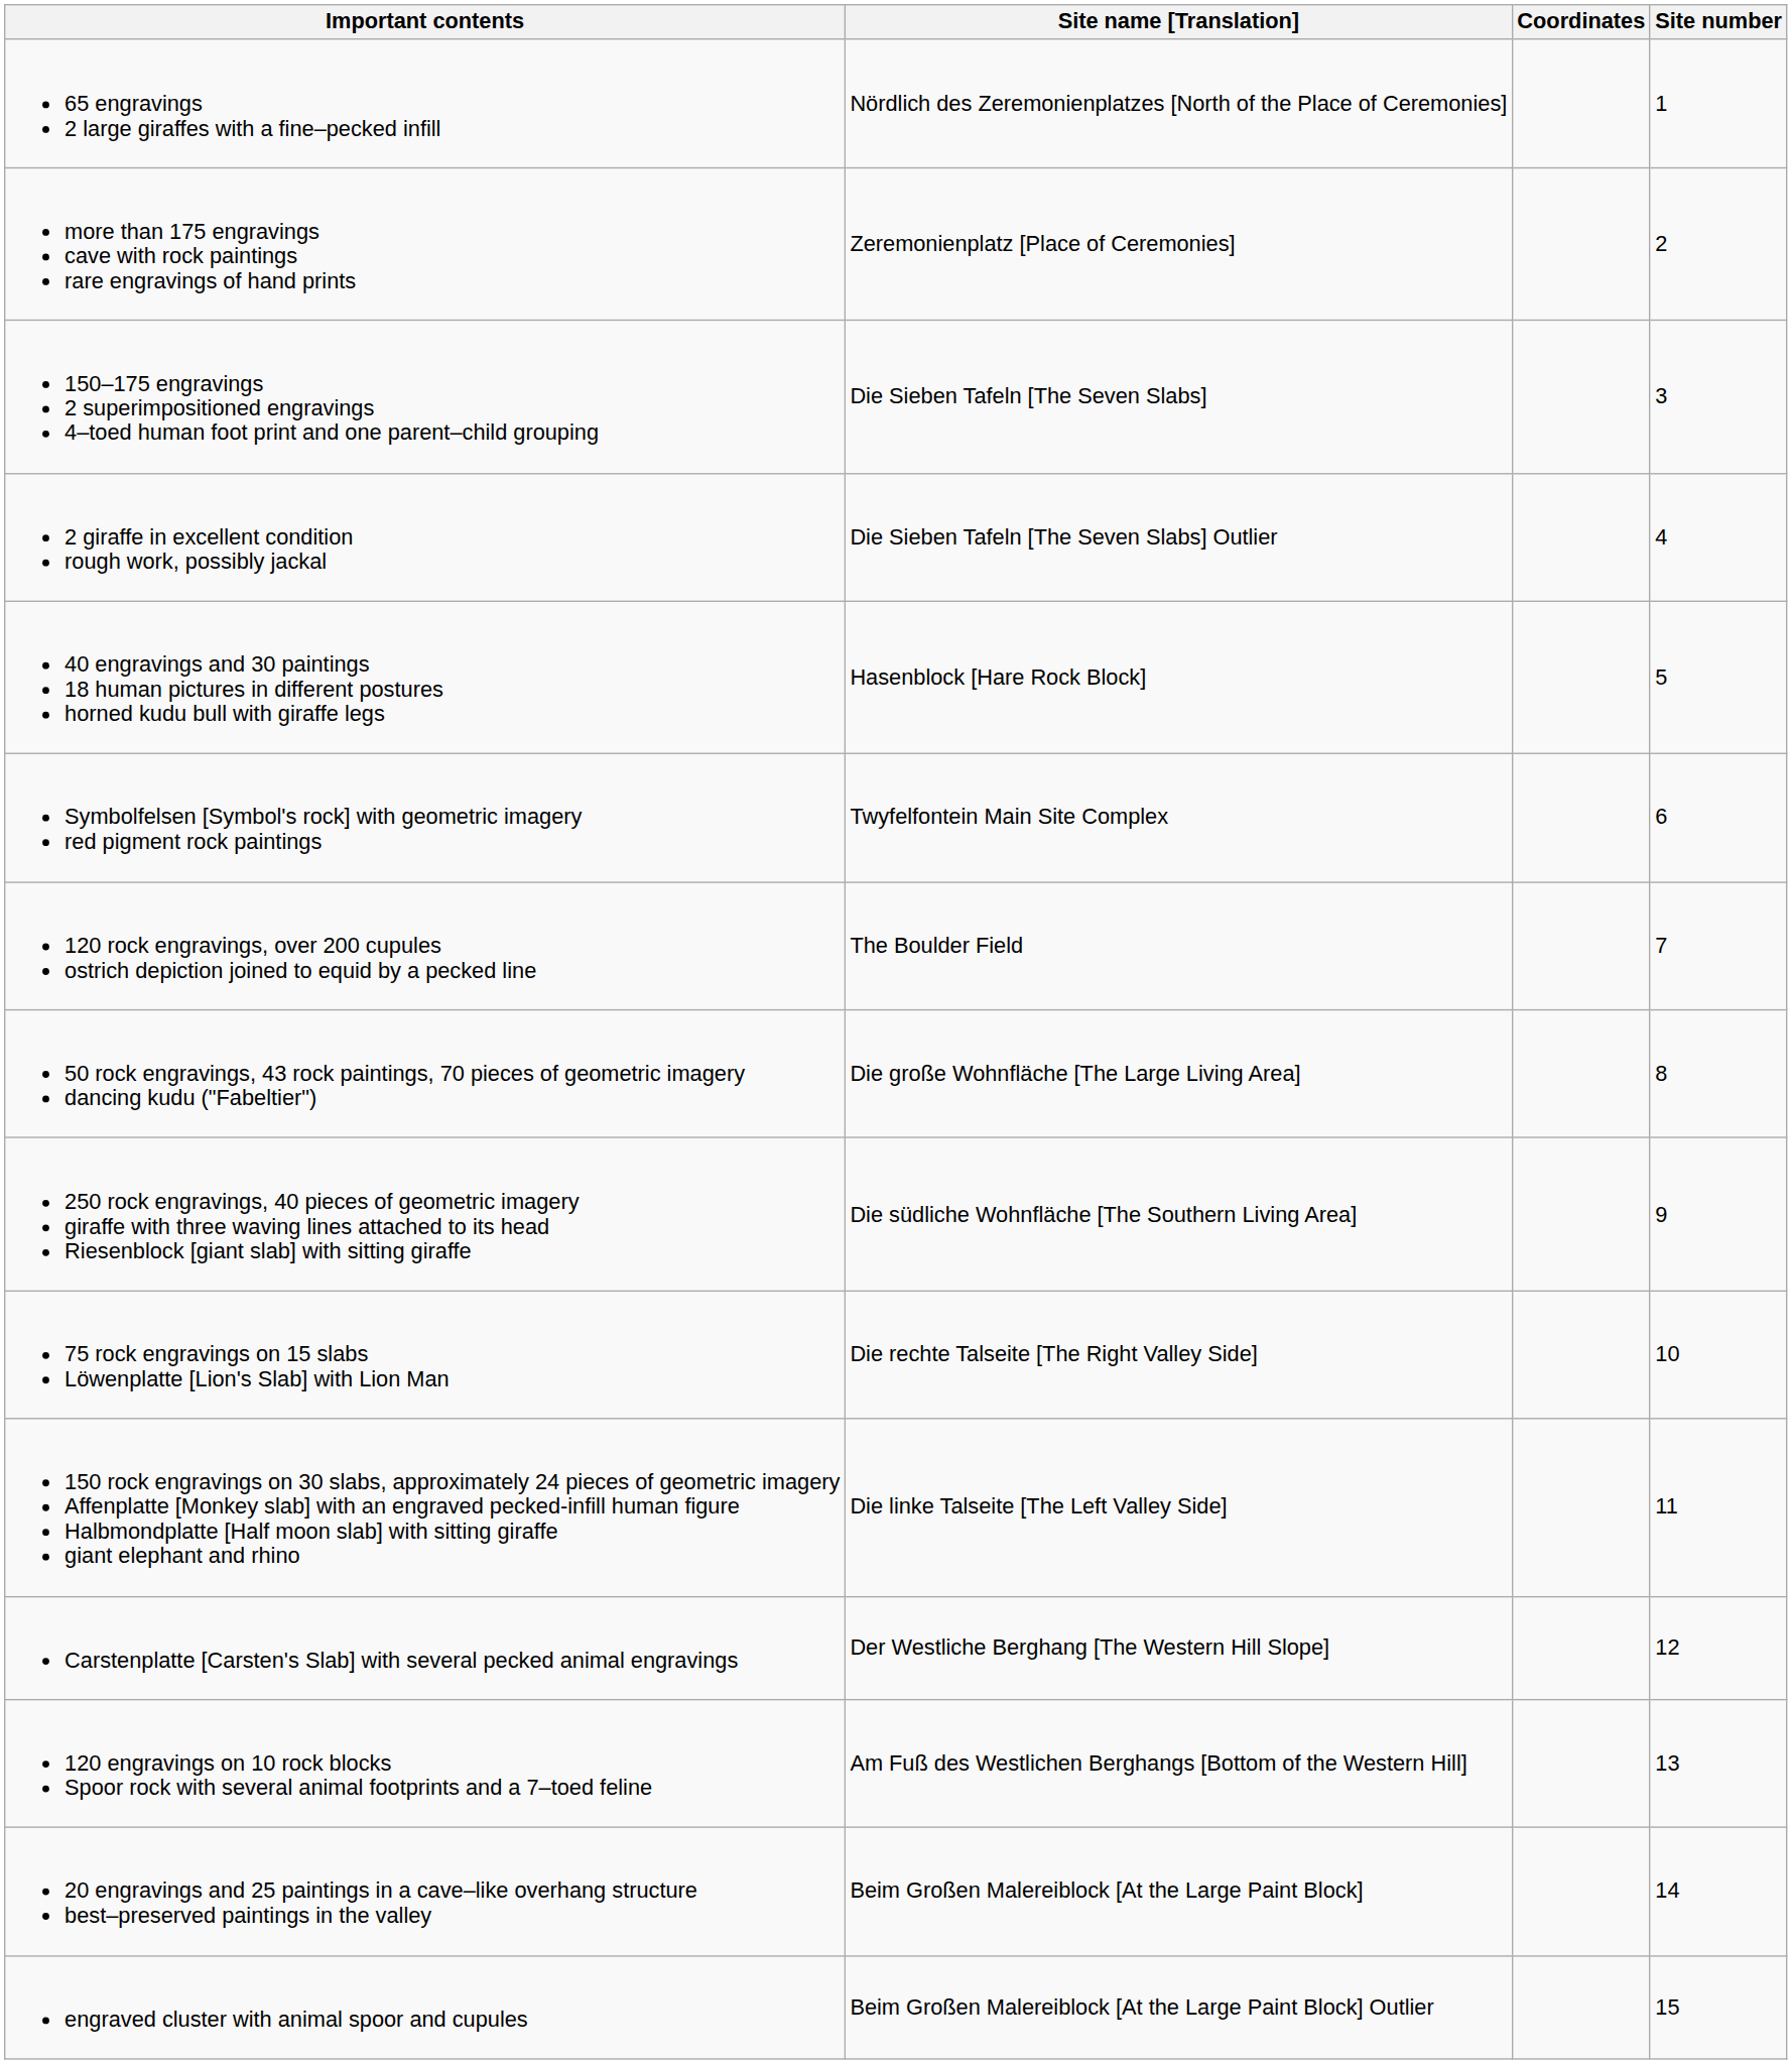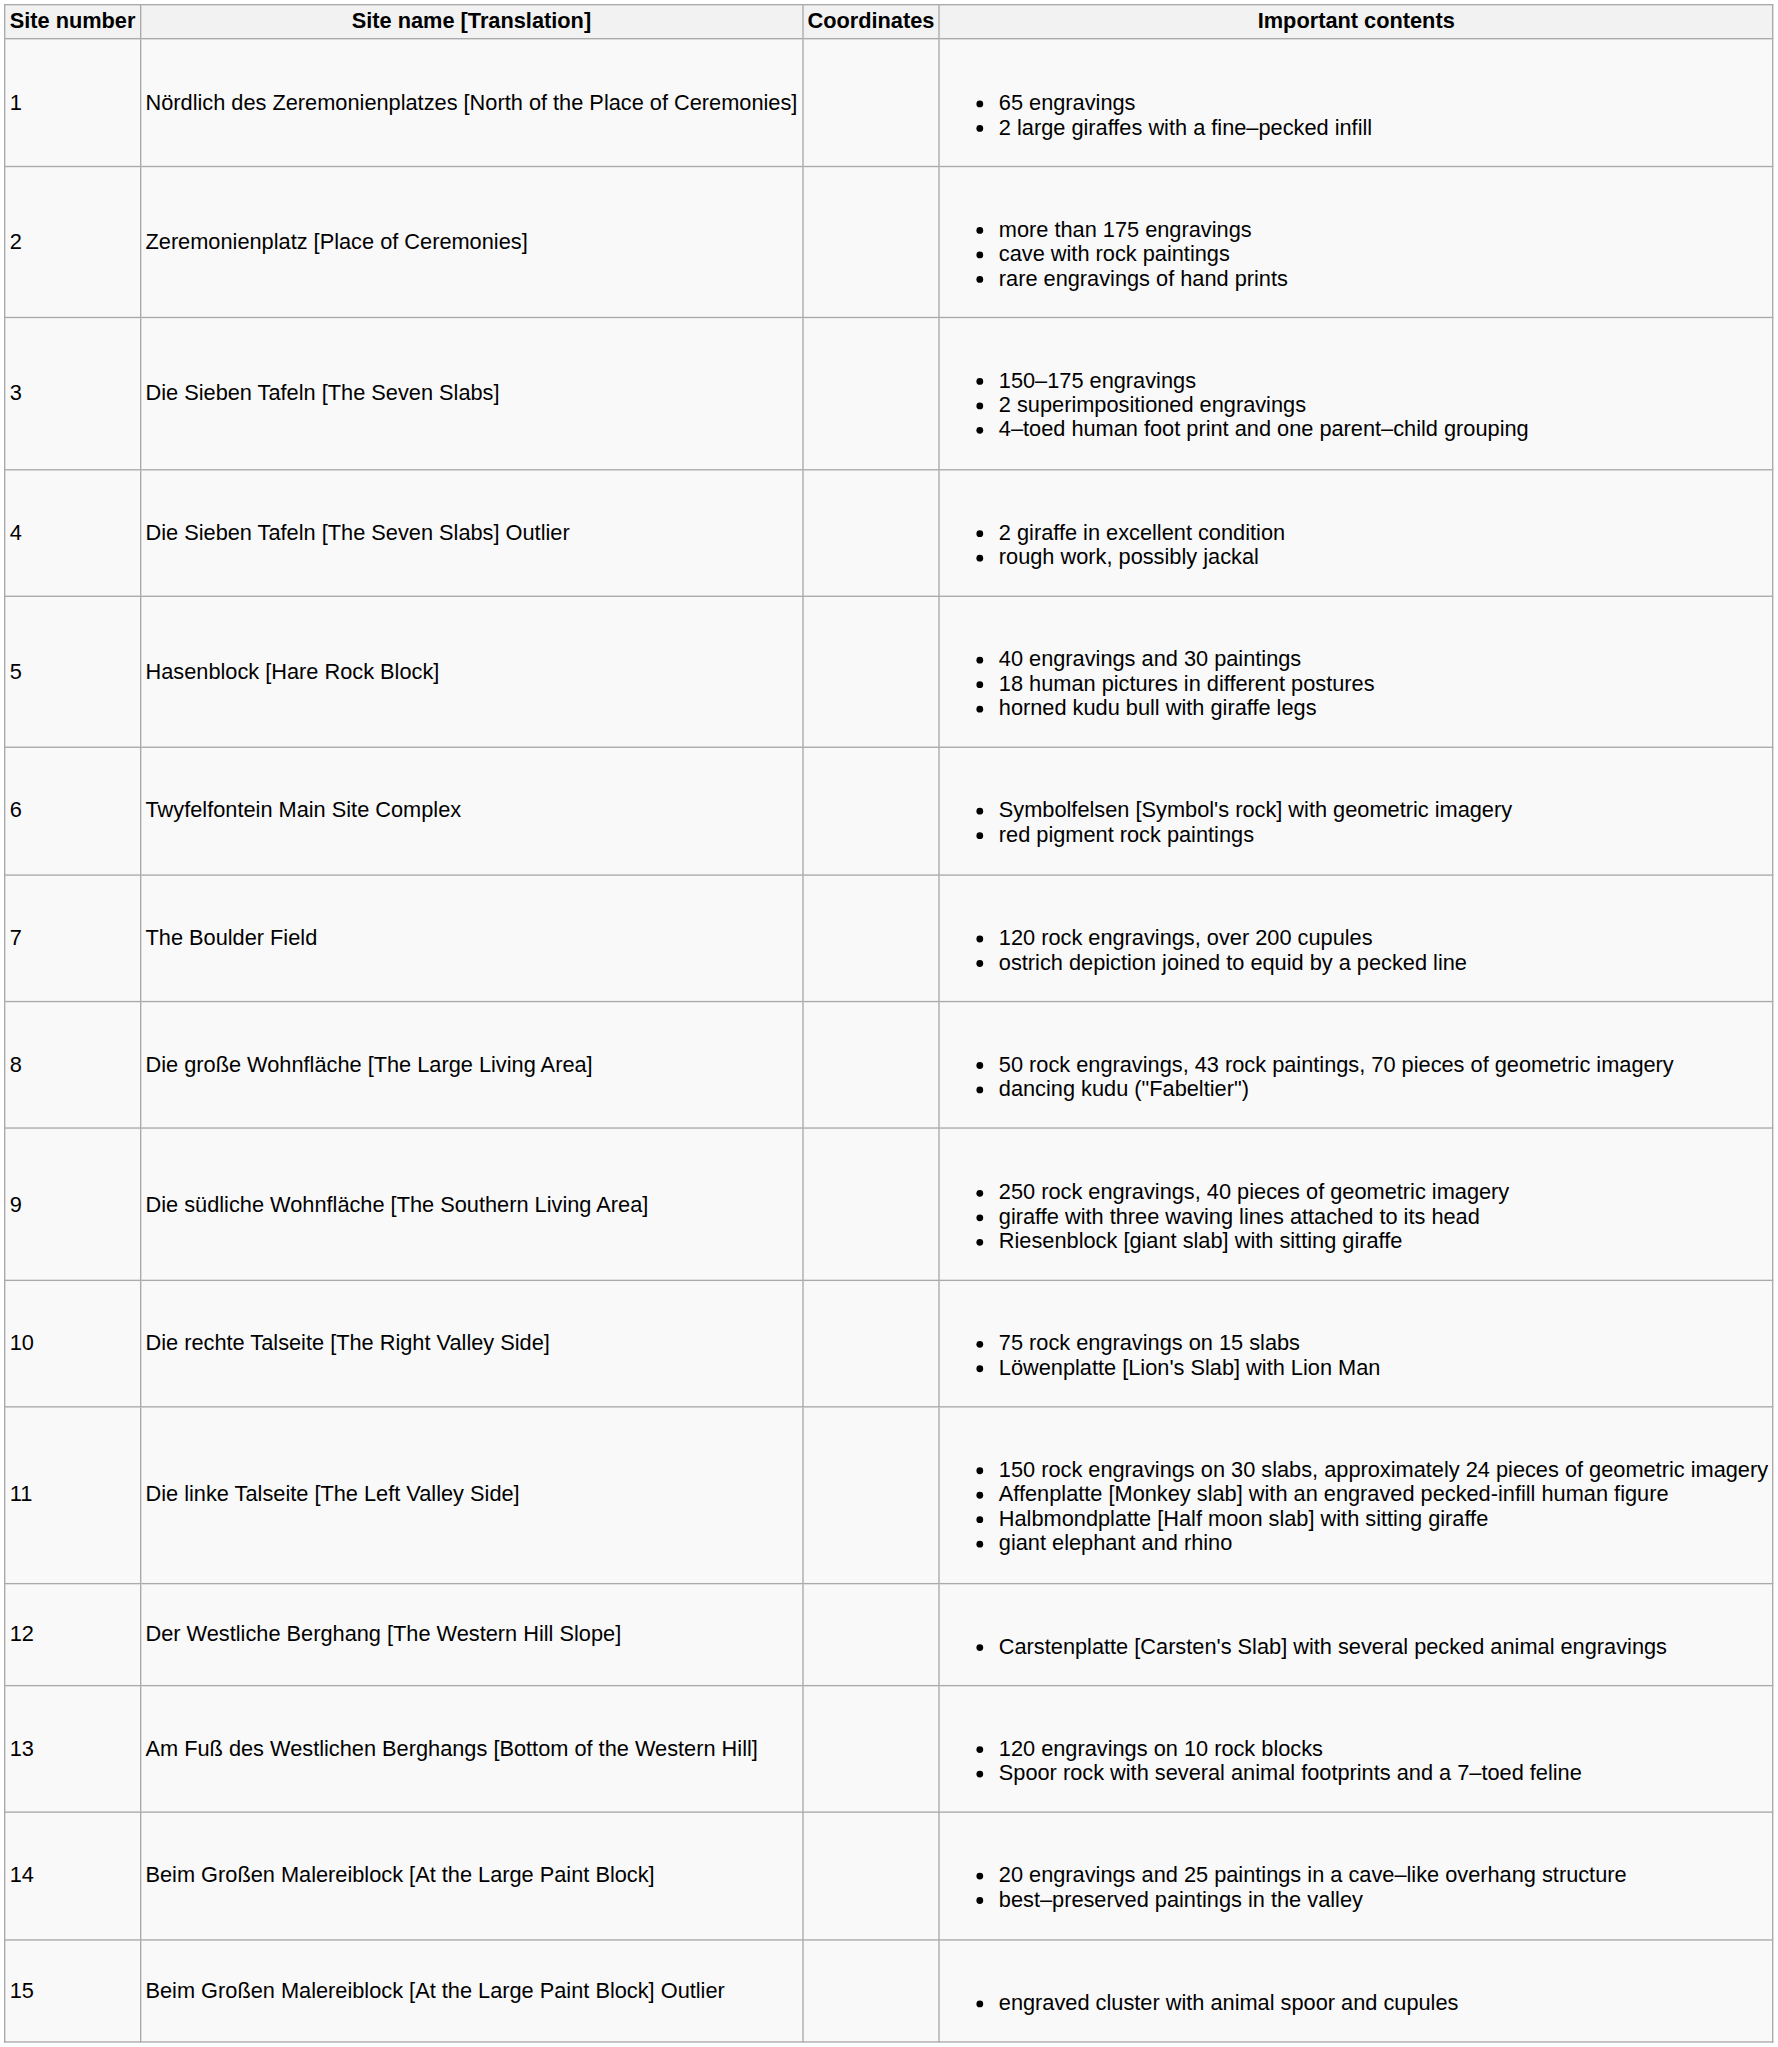 <table class="wikitable">
 <tr>
-<th>Important contents</th>
+<th>Site number</th>
 <th>Site name [Translation]</th>
 <th>Coordinates</th>
-<th>Site number</th>
+<th>Important contents</th>
 </tr>
 <tr>
-<td><br><ul><li>65 engravings</li><li>2 large giraffes with a fine–pecked infill</li></ul></td>
+<td>1</td>
 <td>Nördlich des Zeremonienplatzes [North of the Place of Ceremonies]</td>
 <td></td>
-<td>1</td>
+<td><br><ul><li>65 engravings</li><li>2 large giraffes with a fine–pecked infill</li></ul></td>
 </tr>
 <tr>
-<td><br><ul><li>more than 175 engravings</li><li>cave with rock paintings</li><li>rare engravings of hand prints</li></ul></td>
+<td>2</td>
 <td>Zeremonienplatz [Place of Ceremonies]</td>
 <td></td>
-<td>2</td>
+<td><br><ul><li>more than 175 engravings</li><li>cave with rock paintings</li><li>rare engravings of hand prints</li></ul></td>
 </tr>
 <tr>
-<td><br><ul><li>150–175 engravings</li><li>2 superimpositioned engravings</li><li>4–toed human foot print and one parent–child grouping</li></ul></td>
+<td>3</td>
 <td>Die Sieben Tafeln [The Seven Slabs]</td>
 <td></td>
-<td>3</td>
+<td><br><ul><li>150–175 engravings</li><li>2 superimpositioned engravings</li><li>4–toed human foot print and one parent–child grouping</li></ul></td>
 </tr>
 <tr>
-<td><br><ul><li>2 giraffe in excellent condition</li><li>rough work, possibly jackal</li></ul></td>
+<td>4</td>
 <td>Die Sieben Tafeln [The Seven Slabs] Outlier</td>
 <td></td>
-<td>4</td>
+<td><br><ul><li>2 giraffe in excellent condition</li><li>rough work, possibly jackal</li></ul></td>
 </tr>
 <tr>
-<td><br><ul><li>40 engravings and 30 paintings</li><li>18 human pictures in different postures</li><li>horned kudu bull with giraffe legs</li></ul></td>
+<td>5</td>
 <td>Hasenblock [Hare Rock Block]</td>
 <td></td>
-<td>5</td>
+<td><br><ul><li>40 engravings and 30 paintings</li><li>18 human pictures in different postures</li><li>horned kudu bull with giraffe legs</li></ul></td>
 </tr>
 <tr>
-<td><br><ul><li>Symbolfelsen [Symbol's rock] with geometric imagery</li><li>red pigment rock paintings</li></ul></td>
+<td>6</td>
 <td>Twyfelfontein Main Site Complex</td>
 <td></td>
-<td>6</td>
+<td><br><ul><li>Symbolfelsen [Symbol's rock] with geometric imagery</li><li>red pigment rock paintings</li></ul></td>
 </tr>
 <tr>
-<td><br><ul><li>120 rock engravings, over 200 cupules</li><li>ostrich depiction joined to equid by a pecked line</li></ul></td>
+<td>7</td>
 <td>The Boulder Field</td>
 <td></td>
-<td>7</td>
+<td><br><ul><li>120 rock engravings, over 200 cupules</li><li>ostrich depiction joined to equid by a pecked line</li></ul></td>
 </tr>
 <tr>
-<td><br><ul><li>50 rock engravings, 43 rock paintings, 70 pieces of geometric imagery</li><li>dancing kudu ("Fabeltier")</li></ul></td>
+<td>8</td>
 <td>Die große Wohnfläche [The Large Living Area]</td>
 <td></td>
-<td>8</td>
+<td><br><ul><li>50 rock engravings, 43 rock paintings, 70 pieces of geometric imagery</li><li>dancing kudu ("Fabeltier")</li></ul></td>
 </tr>
 <tr>
-<td><br><ul><li>250 rock engravings, 40 pieces of geometric imagery</li><li>giraffe with three waving lines attached to its head</li><li>Riesenblock [giant slab] with sitting giraffe</li></ul></td>
+<td>9</td>
 <td>Die südliche Wohnfläche [The Southern Living Area]</td>
 <td></td>
-<td>9</td>
+<td><br><ul><li>250 rock engravings, 40 pieces of geometric imagery</li><li>giraffe with three waving lines attached to its head</li><li>Riesenblock [giant slab] with sitting giraffe</li></ul></td>
 </tr>
 <tr>
-<td><br><ul><li>75 rock engravings on 15 slabs</li><li>Löwenplatte [Lion's Slab] with Lion Man</li></ul></td>
+<td>10</td>
 <td>Die rechte Talseite [The Right Valley Side]</td>
 <td></td>
-<td>10</td>
+<td><br><ul><li>75 rock engravings on 15 slabs</li><li>Löwenplatte [Lion's Slab] with Lion Man</li></ul></td>
 </tr>
 <tr>
-<td><br><ul><li>150 rock engravings on 30 slabs, approximately 24 pieces of geometric imagery</li><li>Affenplatte [Monkey slab] with an engraved pecked-infill human figure</li><li>Halbmondplatte [Half moon slab] with sitting giraffe</li><li>giant elephant and rhino</li></ul></td>
+<td>11</td>
 <td>Die linke Talseite [The Left Valley Side]</td>
 <td></td>
-<td>11</td>
+<td><br><ul><li>150 rock engravings on 30 slabs, approximately 24 pieces of geometric imagery</li><li>Affenplatte [Monkey slab] with an engraved pecked-infill human figure</li><li>Halbmondplatte [Half moon slab] with sitting giraffe</li><li>giant elephant and rhino</li></ul></td>
 </tr>
 <tr>
-<td><br><ul><li>Carstenplatte [Carsten's Slab] with several pecked animal engravings</li></ul></td>
+<td>12</td>
 <td>Der Westliche Berghang [The Western Hill Slope]</td>
 <td></td>
-<td>12</td>
+<td><br><ul><li>Carstenplatte [Carsten's Slab] with several pecked animal engravings</li></ul></td>
 </tr>
 <tr>
-<td><br><ul><li>120 engravings on 10 rock blocks</li><li>Spoor rock with several animal footprints and a 7–toed feline</li></ul></td>
+<td>13</td>
 <td>Am Fuß des Westlichen Berghangs [Bottom of the Western Hill]</td>
 <td></td>
-<td>13</td>
+<td><br><ul><li>120 engravings on 10 rock blocks</li><li>Spoor rock with several animal footprints and a 7–toed feline</li></ul></td>
 </tr>
 <tr>
-<td><br><ul><li>20 engravings and 25 paintings in a cave–like overhang structure</li><li>best–preserved paintings in the valley</li></ul></td>
+<td>14</td>
 <td>Beim Großen Malereiblock [At the Large Paint Block]</td>
 <td></td>
-<td>14</td>
+<td><br><ul><li>20 engravings and 25 paintings in a cave–like overhang structure</li><li>best–preserved paintings in the valley</li></ul></td>
 </tr>
 <tr>
-<td><br><ul><li>engraved cluster with animal spoor and cupules</li></ul></td>
+<td>15</td>
 <td>Beim Großen Malereiblock [At the Large Paint Block] Outlier</td>
 <td></td>
-<td>15</td>
+<td><br><ul><li>engraved cluster with animal spoor and cupules</li></ul></td>
 </tr>
 </table>
